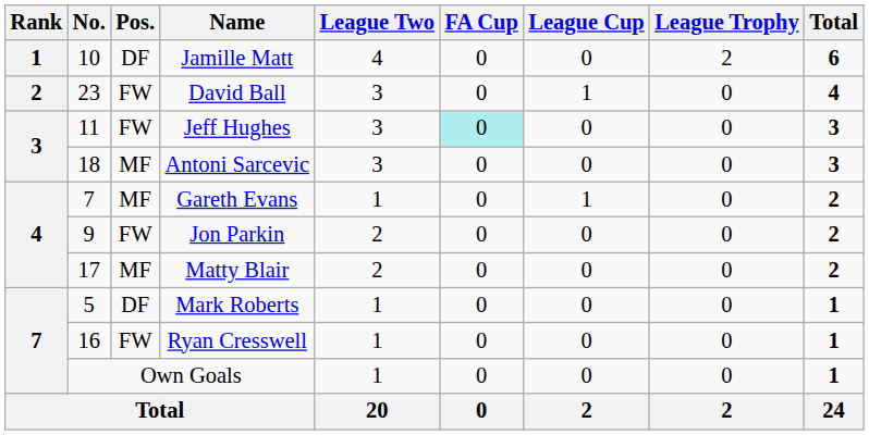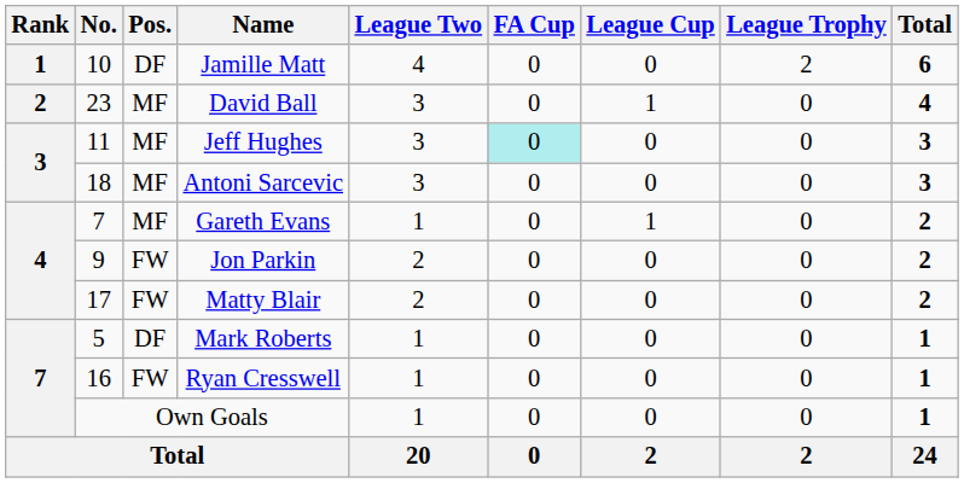 <table class="wikitable" style="text-align: center;">
 <tr>
 <th>Rank</th>
 <th>No.</th>
 <th>Pos.</th>
 <th>Name</th>
 <th><a href='#'>League Two</a></th>
 <th><a href='#'>FA Cup</a></th>
 <th><a href='#'>League Cup</a></th>
 <th><a href='#'>League Trophy</a></th>
 <th>Total</th>
 </tr>
 <tr>
 <th rowspan=1>1</th>
 <td>10</td>
 <td>DF</td>
 <td><a href='#'>Jamille Matt</a></td>
 <td>4</td>
 <td>0</td>
 <td>0</td>
 <td>2</td>
 <td><strong>6</strong></td>
 </tr>
 <tr>
 <th rowspan=1>2</th>
 <td>23</td>
-<td>FW</td>
+<td>MF</td>
 <td><a href='#'>David Ball</a></td>
 <td>3</td>
 <td>0</td>
 <td>1</td>
 <td>0</td>
 <td><strong>4</strong></td>
 </tr>
 <tr>
 <th rowspan=2>3</th>
 <td>11</td>
-<td>FW</td>
+<td>MF</td>
 <td><a href='#'>Jeff Hughes</a></td>
 <td>3</td>
 <td style="background: paleturquoise;">0</td>
 <td>0</td>
 <td>0</td>
 <td><strong>3</strong></td>
 </tr>
 <tr>
 <td>18</td>
 <td>MF</td>
 <td><a href='#'>Antoni Sarcevic</a></td>
 <td>3</td>
 <td>0</td>
 <td>0</td>
 <td>0</td>
 <td><strong>3</strong></td>
 </tr>
 <tr>
 <th rowspan=3>4</th>
 <td>7</td>
 <td>MF</td>
 <td><a href='#'>Gareth Evans</a></td>
 <td>1</td>
 <td>0</td>
 <td>1</td>
 <td>0</td>
 <td><strong>2</strong></td>
 </tr>
 <tr>
 <td>9</td>
 <td>FW</td>
 <td><a href='#'>Jon Parkin</a></td>
 <td>2</td>
 <td>0</td>
 <td>0</td>
 <td>0</td>
 <td><strong>2</strong></td>
 </tr>
 <tr>
 <td>17</td>
-<td>MF</td>
+<td>FW</td>
 <td><a href='#'>Matty Blair</a></td>
 <td>2</td>
 <td>0</td>
 <td>0</td>
 <td>0</td>
 <td><strong>2</strong></td>
 </tr>
 <tr>
 <th rowspan=3>7</th>
 <td>5</td>
 <td>DF</td>
 <td><a href='#'>Mark Roberts</a></td>
 <td>1</td>
 <td>0</td>
 <td>0</td>
 <td>0</td>
 <td><strong>1</strong></td>
 </tr>
 <tr>
 <td>16</td>
 <td>FW</td>
 <td><a href='#'>Ryan Cresswell</a></td>
 <td>1</td>
 <td>0</td>
 <td>0</td>
 <td>0</td>
 <td><strong>1</strong></td>
 </tr>
 <tr>
 <td colspan=3>Own Goals</td>
 <td>1</td>
 <td>0</td>
 <td>0</td>
 <td>0</td>
 <td><strong>1</strong></td>
 </tr>
 <tr>
 <th colspan=4>Total</th>
 <th>20</th>
 <th>0</th>
 <th>2</th>
 <th>2</th>
 <th>24</th>
 </tr>
 </table>
